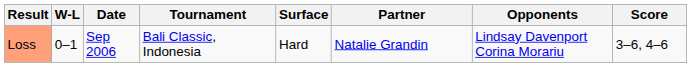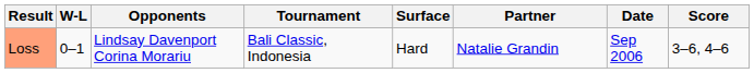 <table class=wikitable>
 <tr>
 <th>Result</th>
 <th>W-L</th>
-<th style="width:60px">Date</th>
+<th style="width:160px">Opponents</th>
 <th style="width:155px">Tournament</th>
 <th style="width:50px">Surface</th>
 <th style="width:160px">Partner</th>
-<th style="width:160px">Opponents</th>
+<th style="width:60px">Date</th>
 <th style="width:80px" class="unsortable">Score</th>
 </tr>
 <tr>
 <td style="background:#ffa07a;">Loss</td>
 <td>0–1</td>
-<td><a href='#'>Sep 2006</a></td>
+<td> <a href='#'>Lindsay Davenport</a> <br>  <a href='#'>Corina Morariu</a></td>
 <td><a href='#'>Bali Classic</a>, Indonesia</td>
 <td>Hard</td>
 <td> <a href='#'>Natalie Grandin</a></td>
-<td> <a href='#'>Lindsay Davenport</a> <br>  <a href='#'>Corina Morariu</a></td>
+<td><a href='#'>Sep 2006</a></td>
 <td>3–6, 4–6</td>
 </tr>
 </table>
